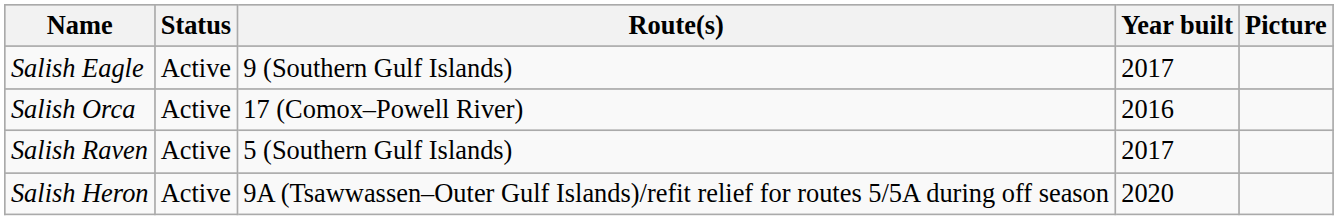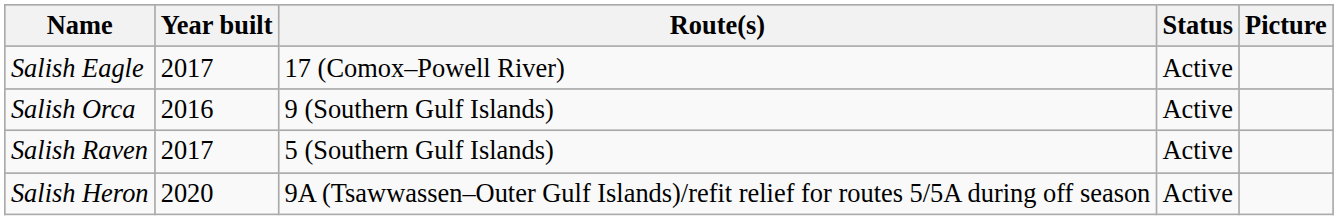 <table class="wikitable">
 <tr>
 <th>Name</th>
+<th>Year built</th>
+<th>Route(s)</th>
 <th>Status</th>
-<th>Route(s)</th>
-<th>Year built</th>
 <th>Picture</th>
 </tr>
 <tr>
 <td><em>Salish Eagle</em></td>
+<td>2017</td>
+<td>17 (Comox–Powell River)</td>
 <td><span>Active</span></td>
-<td>9 (Southern Gulf Islands)</td>
-<td>2017</td>
 <td></td>
 </tr>
 <tr>
 <td><em>Salish Orca</em></td>
+<td>2016</td>
+<td>9 (Southern Gulf Islands)</td>
 <td><span>Active</span></td>
-<td>17 (Comox–Powell River)</td>
-<td>2016</td>
 <td></td>
 </tr>
 <tr>
 <td><em>Salish Raven</em></td>
+<td>2017</td>
+<td>5 (Southern Gulf Islands)</td>
 <td><span>Active</span></td>
-<td>5 (Southern Gulf Islands)</td>
-<td>2017</td>
 <td></td>
 </tr>
 <tr>
 <td><em>Salish Heron</em></td>
+<td>2020</td>
+<td>9A (Tsawwassen–Outer Gulf Islands)/refit relief for routes 5/5A during off season</td>
 <td><span>Active</span></td>
-<td>9A (Tsawwassen–Outer Gulf Islands)/refit relief for routes 5/5A during off season</td>
-<td>2020</td>
 <td></td>
 </tr>
 </table>
